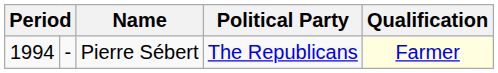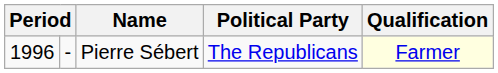 <table class="wikitable"| style="text-align: center;"|>
 <tr>
 <th colspan="2">Period</th>
 <th>Name</th>
 <th>Political Party</th>
 <th>Qualification</th>
 </tr>
 <tr>
-<td>1994</td>
+<td>1996</td>
 <td style="text-align: center;">-</td>
 <td>Pierre Sébert</td>
 <td><a href='#'>The Republicans</a></td>
 <td style="background: lightyellow;"><a href='#'>Farmer</a></td>
 </tr>
 </table>
